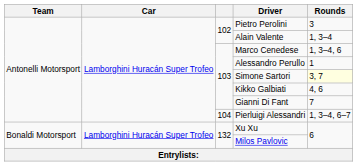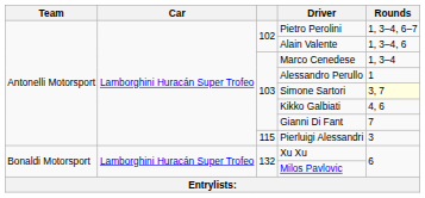 <table class="wikitable" style="font-size: 85%;">
 <tr>
 <th>Team</th>
 <th>Car</th>
 <th></th>
 <th>Driver</th>
 <th>Rounds</th>
 </tr>
 <tr>
 <td rowspan=8> Antonelli Motorsport</td>
 <td rowspan=8><a href='#'>Lamborghini Huracán Super Trofeo</a></td>
 <td rowspan=2 align=center>102</td>
 <td> Pietro Perolini</td>
-<td>3</td>
+<td>1, 3–4, 6–7</td>
 </tr>
 <tr>
 <td> Alain Valente</td>
-<td>1, 3–4</td>
+<td>1, 3–4, 6</td>
 </tr>
 <tr>
 <td rowspan=5 align=center>103</td>
 <td> Marco Cenedese</td>
-<td>1, 3–4, 6</td>
+<td>1, 3–4</td>
 </tr>
 <tr>
 <td> Alessandro Perullo</td>
 <td>1</td>
 </tr>
 <tr>
 <td> Simone Sartori</td>
 <td style="background: lightyellow;">3, 7</td>
 </tr>
 <tr>
 <td> Kikko Galbiati</td>
 <td>4, 6</td>
 </tr>
 <tr>
 <td> Gianni Di Fant</td>
 <td>7</td>
 </tr>
 <tr>
-<td align=center>104</td>
+<td align=center>115</td>
 <td> Pierluigi Alessandri</td>
-<td>1, 3–4, 6–7</td>
+<td>3</td>
 </tr>
 <tr>
 <td rowspan=2> Bonaldi Motorsport</td>
 <td rowspan=2><a href='#'>Lamborghini Huracán Super Trofeo</a></td>
 <td rowspan=2 align=center>132</td>
 <td> Xu Xu</td>
 <td rowspan=2>6</td>
 </tr>
 <tr>
 <td> <a href='#'>Milos Pavlovic</a></td>
 </tr>
 <tr>
 <th colspan=5>Entrylists: </th>
 </tr>
 </table>
